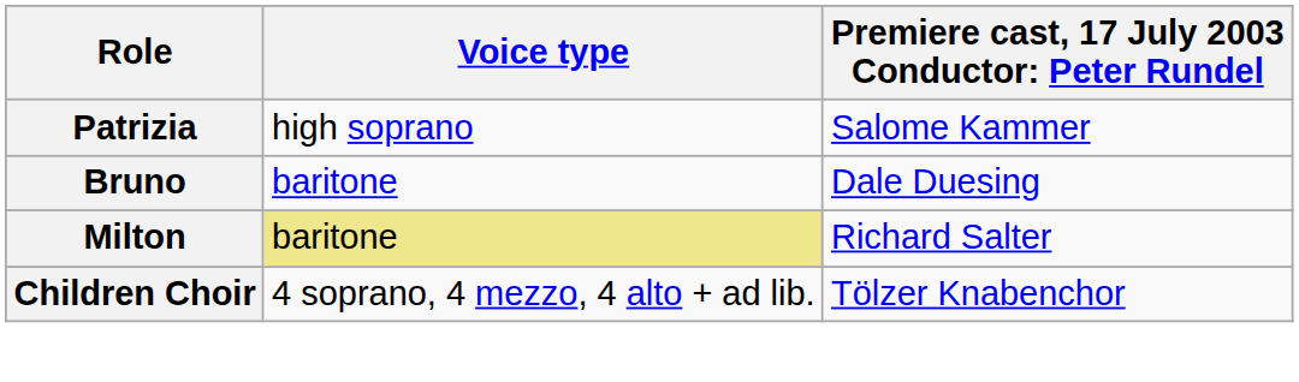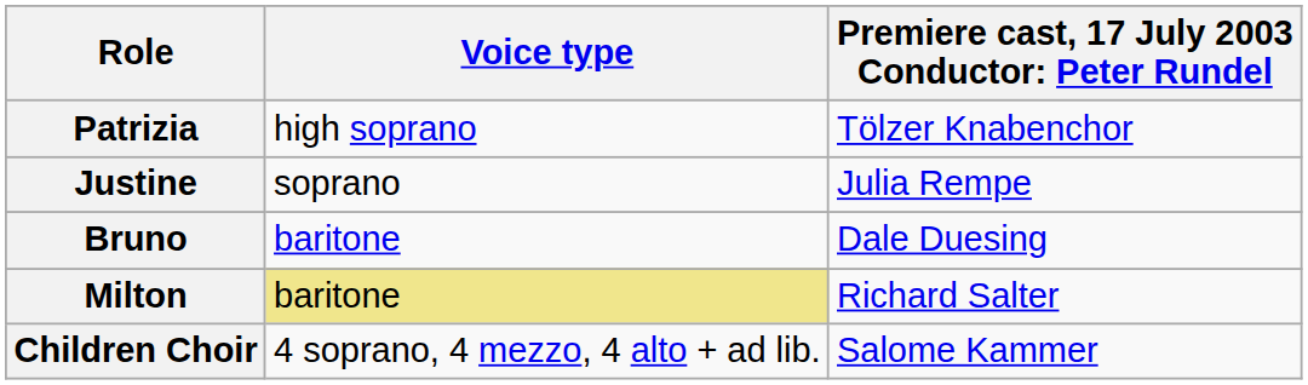 <table class="wikitable plainrowheaders">
 <tr>
 <th scope="col">Role</th>
 <th scope="col"><a href='#'>Voice type</a></th>
 <th scope="col">Premiere cast, 17 July 2003<br>Conductor: <a href='#'>Peter Rundel</a></th>
 </tr>
 <tr>
 <th scope="row">Patrizia</th>
 <td>high <a href='#'>soprano</a></td>
-<td><a href='#'>Salome Kammer</a></td>
+<td><a href='#'>Tölzer Knabenchor</a></td>
+</tr>
+<tr>
+<th scope="row">Justine</th>
+<td>soprano</td>
+<td><a href='#'>Julia Rempe</a></td>
 </tr>
 <tr>
 <th scope="row">Bruno</th>
 <td><a href='#'>baritone</a></td>
 <td><a href='#'>Dale Duesing</a></td>
 </tr>
 <tr>
 <th scope="row">Milton</th>
 <td style="background: khaki;">baritone</td>
 <td><a href='#'>Richard Salter</a></td>
 </tr>
 <tr>
 <th scope="row">Children Choir</th>
 <td>4 soprano, 4 <a href='#'>mezzo</a>, 4 <a href='#'>alto</a> + ad lib.</td>
-<td><a href='#'>Tölzer Knabenchor</a></td>
+<td><a href='#'>Salome Kammer</a></td>
 </tr>
 </table>
